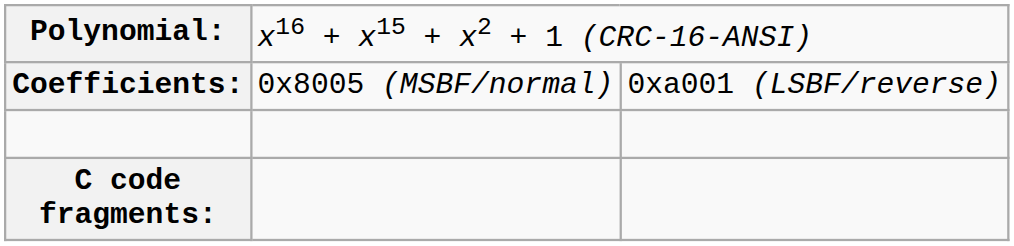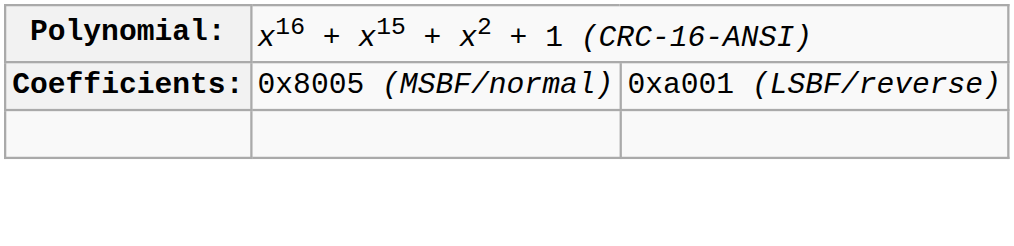 <table class="wikitable">
 <tr>
 <th>Polynomial:</th>
 <td colspan="2"><em>x</em><sup>16</sup> + <em>x</em><sup>15</sup> + <em>x</em><sup>2</sup> + 1 <em>(CRC-16-ANSI)</em></td>
 </tr>
 <tr>
 <th>Coefficients:</th>
 <td>0x8005 <em>(MSBF/normal)</em></td>
 <td>0xa001 <em>(LSBF/reverse)</em></td>
 </tr>
 <tr>
 <td><br></td>
 <td><br></td>
 <td><br></td>
 </tr>
-<tr valign="top">
-<th>C code<br>fragments:</th>
-<td></td>
-<td></td>
-</tr>
 </table>
